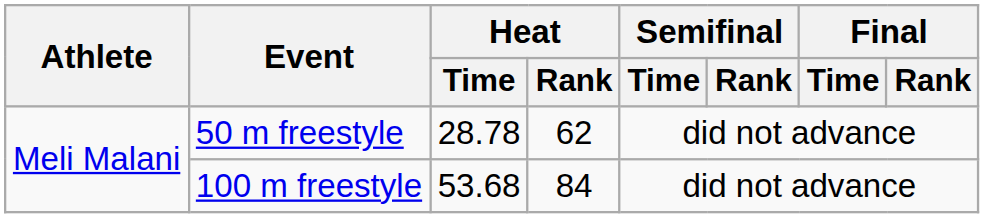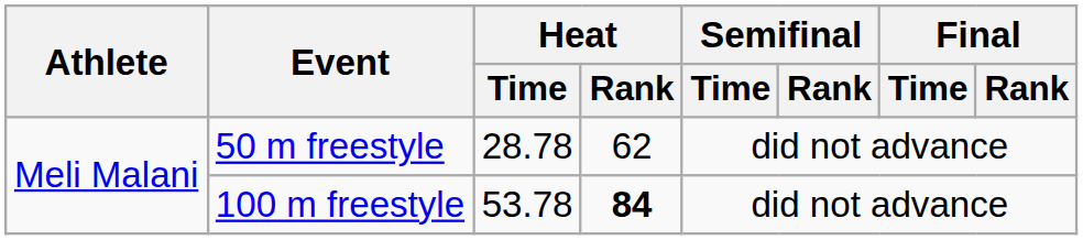 <table class=wikitable style="font-size:90%">
 <tr>
 <th rowspan="2">Athlete</th>
 <th rowspan="2">Event</th>
 <th colspan="2">Heat</th>
 <th colspan="2">Semifinal</th>
 <th colspan="2">Final</th>
 </tr>
 <tr style="font-size:95%">
 <th>Time</th>
 <th>Rank</th>
 <th>Time</th>
 <th>Rank</th>
 <th>Time</th>
 <th>Rank</th>
 </tr>
 <tr align=center>
 <td align=left rowspan=2><a href='#'>Meli Malani</a></td>
 <td align=left><a href='#'>50 m freestyle</a></td>
 <td>28.78</td>
 <td>62</td>
 <td colspan=4>did not advance</td>
 </tr>
 <tr align=center>
 <td align=left><a href='#'>100 m freestyle</a></td>
-<td>53.68</td>
-<td>84</td>
+<td>53.78</td>
+<td><strong>84</strong></td>
 <td colspan=4>did not advance</td>
 </tr>
 </table>
